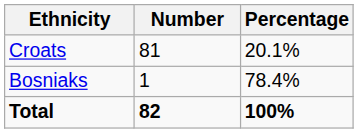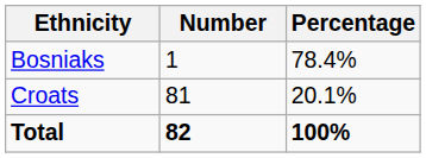 <table class="wikitable">
 <tr>
 <th width="100px">Ethnicity</th>
 <th width="80px">Number</th>
 <th width="80px">Percentage</th>
 </tr>
 <tr>
+<td><a href='#'>Bosniaks</a></td>
+<td>1</td>
+<td>78.4%</td>
+</tr>
+<tr>
 <td><a href='#'>Croats</a></td>
 <td>81</td>
 <td>20.1%</td>
-</tr>
-<tr>
-<td><a href='#'>Bosniaks</a></td>
-<td>1</td>
-<td>78.4%</td>
 </tr>
 <tr>
 <td><strong>Total</strong></td>
 <td><strong>82</strong></td>
 <td><strong>100%</strong></td>
 </tr>
 </table>
